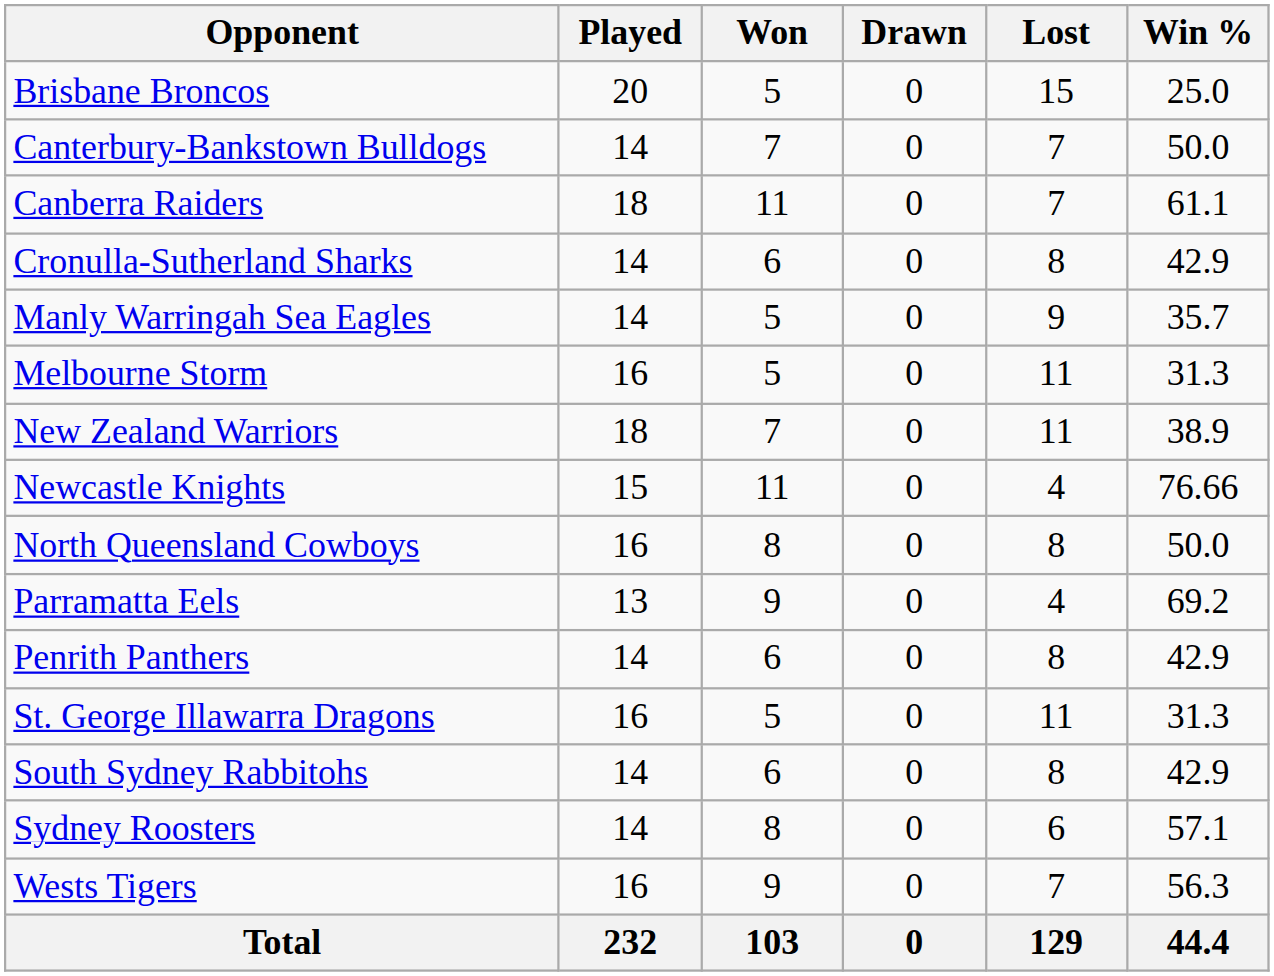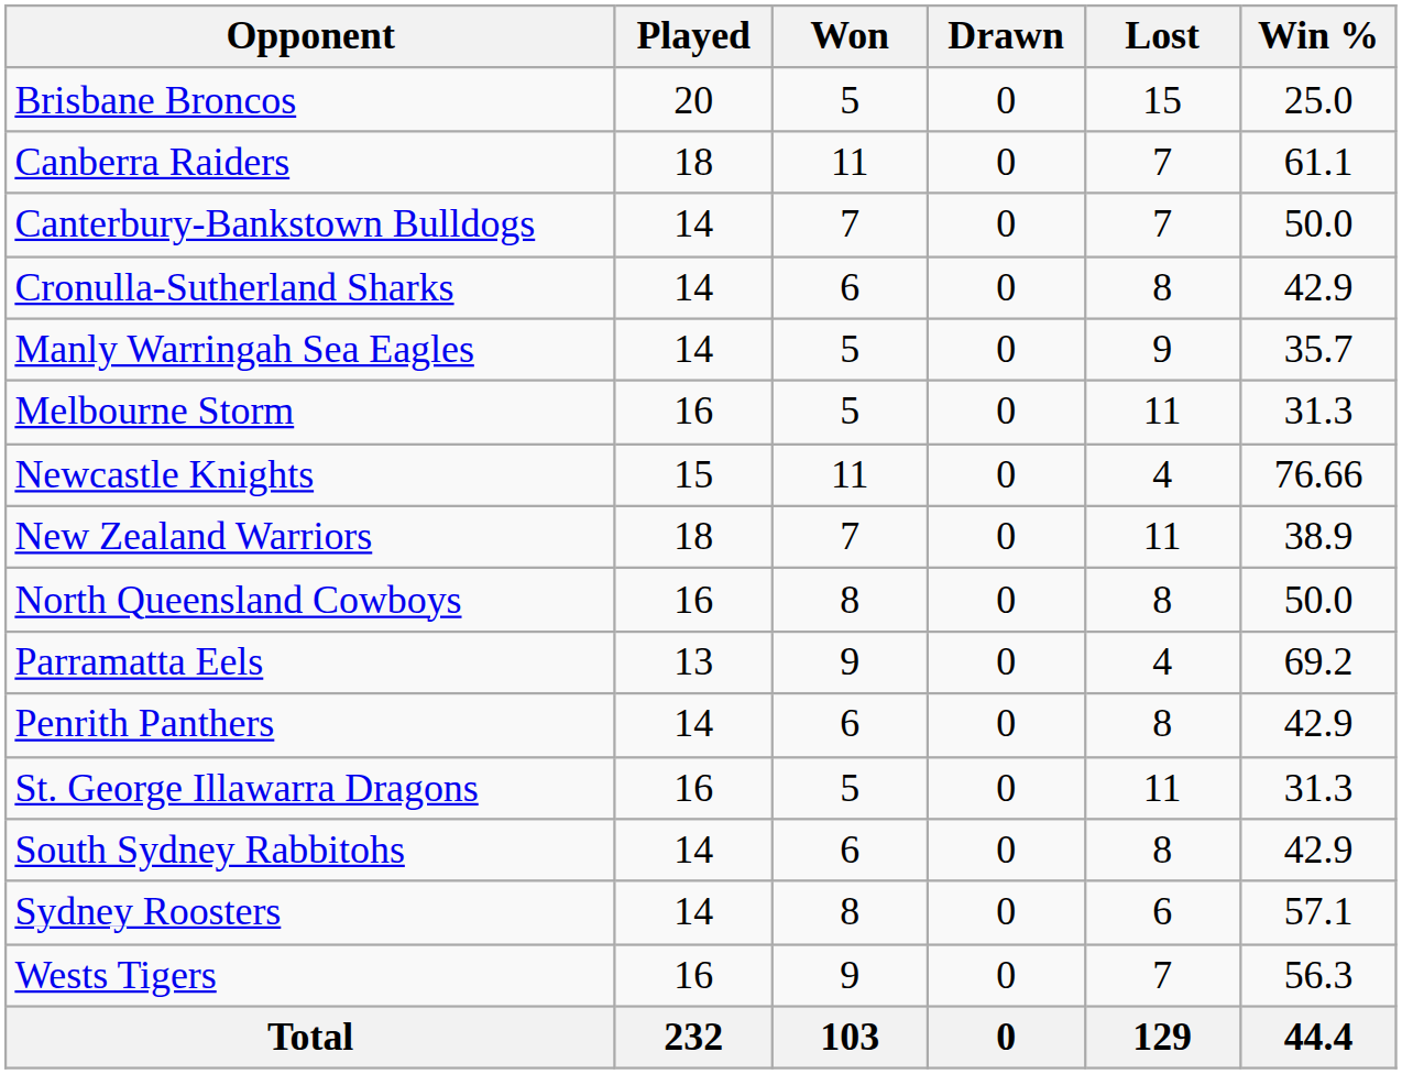 <table class="wikitable sortable" style="text-align:center;">
 <tr>
 <th style="width:15em">Opponent</th>
 <th style="width:3.5em">Played</th>
 <th style="width:3.5em">Won</th>
 <th style="width:3.5em">Drawn</th>
 <th style="width:3.5em">Lost</th>
 <th style="width:3.5em">Win %</th>
 </tr>
 <tr>
 <td style="text-align:left;"> <a href='#'>Brisbane Broncos</a></td>
 <td>20</td>
 <td>5</td>
 <td>0</td>
 <td>15</td>
 <td>25.0</td>
 </tr>
 <tr>
+<td style="text-align:left;"> <a href='#'>Canberra Raiders</a></td>
+<td>18</td>
+<td>11</td>
+<td>0</td>
+<td>7</td>
+<td>61.1</td>
+</tr>
+<tr>
 <td style="text-align:left;"> <a href='#'>Canterbury-Bankstown Bulldogs</a></td>
 <td>14</td>
 <td>7</td>
 <td>0</td>
 <td>7</td>
 <td>50.0</td>
-</tr>
-<tr>
-<td style="text-align:left;"> <a href='#'>Canberra Raiders</a></td>
-<td>18</td>
-<td>11</td>
-<td>0</td>
-<td>7</td>
-<td>61.1</td>
 </tr>
 <tr>
 <td style="text-align:left;"> <a href='#'>Cronulla-Sutherland Sharks</a></td>
 <td>14</td>
 <td>6</td>
 <td>0</td>
 <td>8</td>
 <td>42.9</td>
 </tr>
 <tr>
 <td style="text-align:left;"> <a href='#'>Manly Warringah Sea Eagles</a></td>
 <td>14</td>
 <td>5</td>
 <td>0</td>
 <td>9</td>
 <td>35.7</td>
 </tr>
 <tr>
 <td style="text-align:left;"> <a href='#'>Melbourne Storm</a></td>
 <td>16</td>
 <td>5</td>
 <td>0</td>
 <td>11</td>
 <td>31.3</td>
 </tr>
 <tr>
+<td style="text-align:left;"> <a href='#'>Newcastle Knights</a></td>
+<td>15</td>
+<td>11</td>
+<td>0</td>
+<td>4</td>
+<td>76.66</td>
+</tr>
+<tr>
 <td style="text-align:left;"> <a href='#'>New Zealand Warriors</a></td>
 <td>18</td>
 <td>7</td>
 <td>0</td>
 <td>11</td>
 <td>38.9</td>
-</tr>
-<tr>
-<td style="text-align:left;"> <a href='#'>Newcastle Knights</a></td>
-<td>15</td>
-<td>11</td>
-<td>0</td>
-<td>4</td>
-<td>76.66</td>
 </tr>
 <tr>
 <td style="text-align:left;"> <a href='#'>North Queensland Cowboys</a></td>
 <td>16</td>
 <td>8</td>
 <td>0</td>
 <td>8</td>
 <td>50.0</td>
 </tr>
 <tr>
 <td style="text-align:left;"> <a href='#'>Parramatta Eels</a></td>
 <td>13</td>
 <td>9</td>
 <td>0</td>
 <td>4</td>
 <td>69.2</td>
 </tr>
 <tr>
 <td style="text-align:left;"> <a href='#'>Penrith Panthers</a></td>
 <td>14</td>
 <td>6</td>
 <td>0</td>
 <td>8</td>
 <td>42.9</td>
 </tr>
 <tr>
 <td style="text-align:left;"> <a href='#'>St. George Illawarra Dragons</a></td>
 <td>16</td>
 <td>5</td>
 <td>0</td>
 <td>11</td>
 <td>31.3</td>
 </tr>
 <tr>
 <td style="text-align:left;"> <a href='#'>South Sydney Rabbitohs</a></td>
 <td>14</td>
 <td>6</td>
 <td>0</td>
 <td>8</td>
 <td>42.9</td>
 </tr>
 <tr>
 <td style="text-align:left;"> <a href='#'>Sydney Roosters</a></td>
 <td>14</td>
 <td>8</td>
 <td>0</td>
 <td>6</td>
 <td>57.1</td>
 </tr>
 <tr>
 <td style="text-align:left;"> <a href='#'>Wests Tigers</a></td>
 <td>16</td>
 <td>9</td>
 <td>0</td>
 <td>7</td>
 <td>56.3</td>
 </tr>
 <tr class="sortbottom">
 <th><strong>Total</strong></th>
 <th><strong>232</strong></th>
 <th><strong>103</strong></th>
 <th><strong>0</strong></th>
 <th><strong>129</strong></th>
 <th><strong>44.4</strong></th>
 </tr>
 </table>
